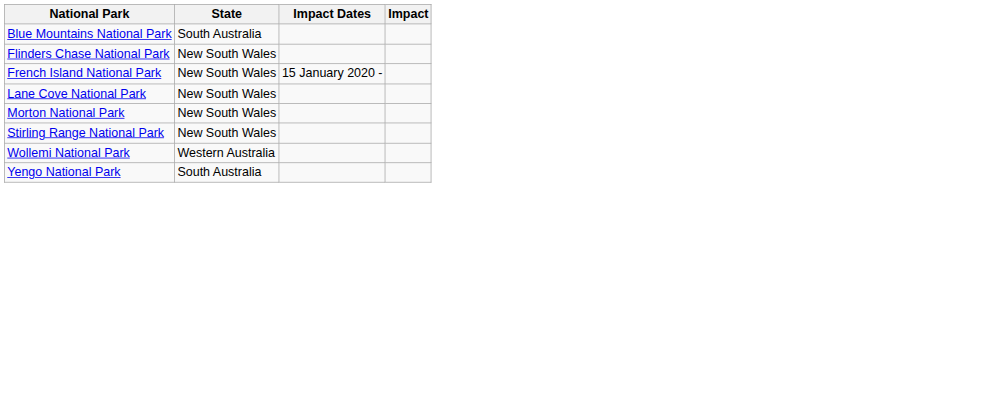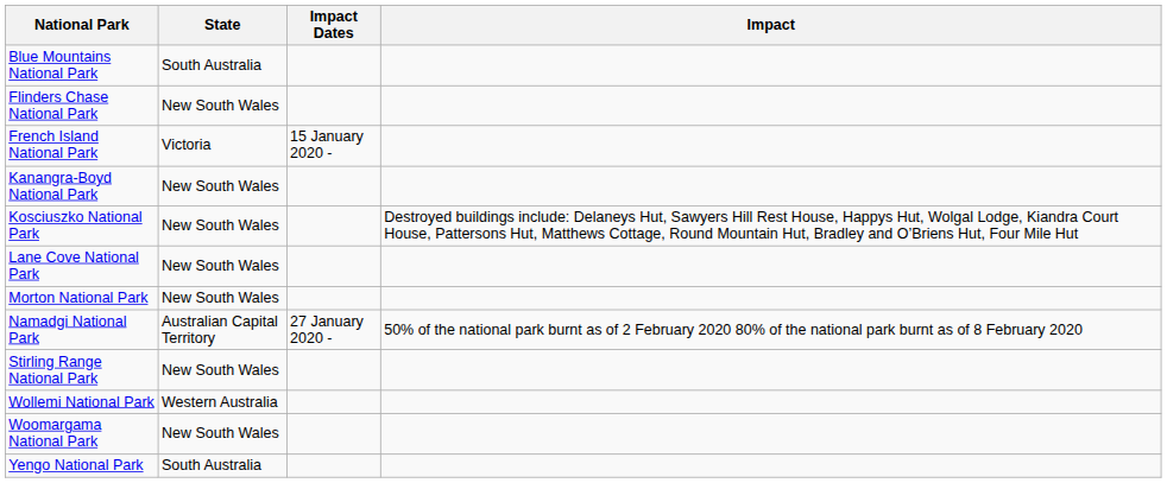 <table class="wikitable sortable mw-collapsible">
 <tr>
 <th>National Park</th>
 <th>State</th>
 <th>Impact Dates</th>
 <th>Impact</th>
 </tr>
 <tr>
 <td><a href='#'>Blue Mountains National Park</a></td>
 <td>South Australia</td>
 <td></td>
 <td></td>
 </tr>
 <tr>
 <td><a href='#'>Flinders Chase National Park</a></td>
 <td>New South Wales</td>
 <td></td>
 <td></td>
 </tr>
 <tr>
 <td><a href='#'>French Island National Park</a></td>
-<td>New South Wales</td>
+<td>Victoria</td>
 <td>15 January 2020 -</td>
 <td></td>
+</tr>
+<tr>
+<td><a href='#'>Kanangra-Boyd National Park</a></td>
+<td>New South Wales</td>
+<td></td>
+<td></td>
+</tr>
+<tr>
+<td><a href='#'>Kosciuszko National Park</a></td>
+<td>New South Wales</td>
+<td></td>
+<td>Destroyed buildings include: Delaneys Hut, Sawyers Hill Rest House, Happys Hut, Wolgal Lodge, Kiandra Court House, Pattersons Hut, Matthews Cottage, Round Mountain Hut, Bradley and O’Briens Hut, Four Mile Hut</td>
 </tr>
 <tr>
 <td><a href='#'>Lane Cove National Park</a></td>
 <td>New South Wales</td>
 <td></td>
 <td></td>
 </tr>
 <tr>
 <td><a href='#'>Morton National Park</a></td>
 <td>New South Wales</td>
 <td></td>
 <td></td>
 </tr>
 <tr>
+<td><a href='#'>Namadgi National Park</a></td>
+<td>Australian Capital Territory</td>
+<td>27 January 2020 -</td>
+<td>50% of the national park burnt as of 2 February 2020 80% of the national park burnt as of 8 February 2020</td>
+</tr>
+<tr>
 <td><a href='#'>Stirling Range National Park</a></td>
 <td>New South Wales</td>
 <td></td>
 <td></td>
 </tr>
 <tr>
 <td><a href='#'>Wollemi National Park</a></td>
 <td>Western Australia</td>
 <td></td>
 <td></td>
 </tr>
 <tr>
+<td><a href='#'>Woomargama National Park</a></td>
+<td>New South Wales</td>
+<td></td>
+<td></td>
+</tr>
+<tr>
 <td><a href='#'>Yengo National Park</a></td>
 <td>South Australia</td>
 <td></td>
 <td></td>
 </tr>
 </table>
